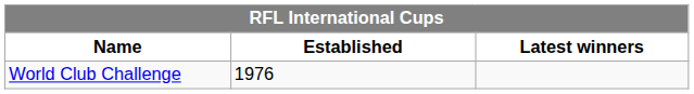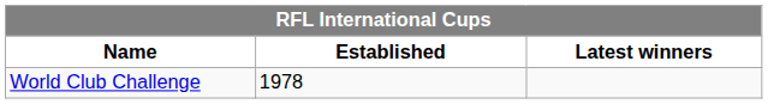 <table class="wikitable" style="width: 99%">
 <tr>
 <td style="background:gray; text-align:center; color:white;" colspan="9"><strong>RFL International Cups</strong></td>
 </tr>
 <tr>
 <th style="background:white; width:8%">Name</th>
 <th style="background:white; width:8%">Established</th>
 <th style="background:white; width:8%">Latest winners</th>
 </tr>
 <tr>
 <td><a href='#'>World Club Challenge</a></td>
-<td>1976</td>
+<td>1978</td>
 <td></td>
 </tr>
 </table>
